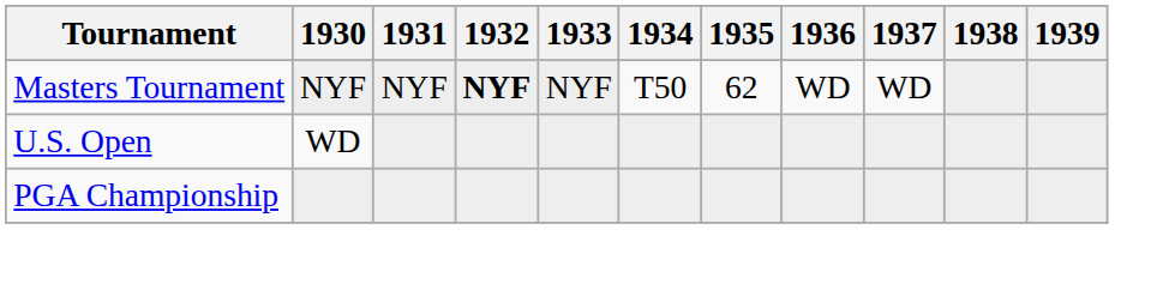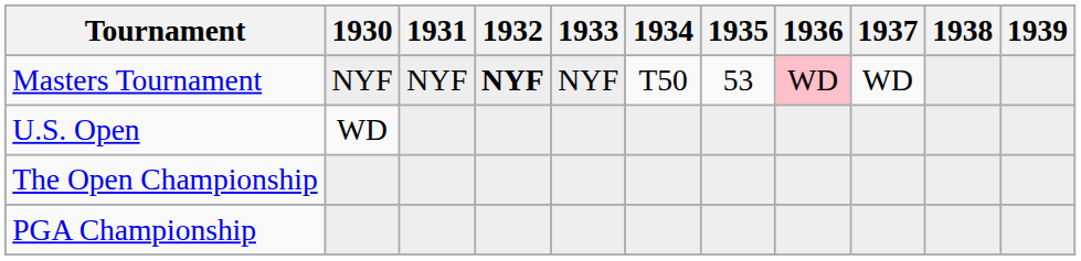 <table class="wikitable" style="font-size:95%;text-align:center;">
 <tr>
 <th>Tournament</th>
 <th>1930</th>
 <th>1931</th>
 <th>1932</th>
 <th>1933</th>
 <th>1934</th>
 <th>1935</th>
 <th>1936</th>
 <th>1937</th>
 <th>1938</th>
 <th>1939</th>
 </tr>
 <tr>
 <td align=left><a href='#'>Masters Tournament</a></td>
 <td style="background:#eeeeee;">NYF</td>
 <td style="background:#eeeeee;">NYF</td>
 <td style="background:#eeeeee;"><strong>NYF</strong></td>
 <td style="background:#eeeeee;">NYF</td>
 <td>T50</td>
-<td>62</td>
-<td>WD</td>
+<td>53</td>
+<td style="background: pink;">WD</td>
 <td>WD</td>
 <td style="background:#eeeeee;"></td>
 <td style="background:#eeeeee;"></td>
 </tr>
 <tr>
 <td align=left><a href='#'>U.S. Open</a></td>
 <td>WD</td>
+<td style="background:#eeeeee;"></td>
+<td style="background:#eeeeee;"></td>
+<td style="background:#eeeeee;"></td>
+<td style="background:#eeeeee;"></td>
+<td style="background:#eeeeee;"></td>
+<td style="background:#eeeeee;"></td>
+<td style="background:#eeeeee;"></td>
+<td style="background:#eeeeee;"></td>
+<td style="background:#eeeeee;"></td>
+</tr>
+<tr>
+<td align=left><a href='#'>The Open Championship</a></td>
+<td style="background:#eeeeee;"></td>
 <td style="background:#eeeeee;"></td>
 <td style="background:#eeeeee;"></td>
 <td style="background:#eeeeee;"></td>
 <td style="background:#eeeeee;"></td>
 <td style="background:#eeeeee;"></td>
 <td style="background:#eeeeee;"></td>
 <td style="background:#eeeeee;"></td>
 <td style="background:#eeeeee;"></td>
 <td style="background:#eeeeee;"></td>
 </tr>
 <tr>
 <td align=left><a href='#'>PGA Championship</a></td>
 <td style="background:#eeeeee;"></td>
 <td style="background:#eeeeee;"></td>
 <td style="background:#eeeeee;"></td>
 <td style="background:#eeeeee;"></td>
 <td style="background:#eeeeee;"></td>
 <td style="background:#eeeeee;"></td>
 <td style="background:#eeeeee;"></td>
 <td style="background:#eeeeee;"></td>
 <td style="background:#eeeeee;"></td>
 <td style="background:#eeeeee;"></td>
 </tr>
 </table>
